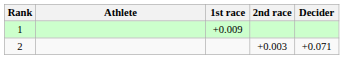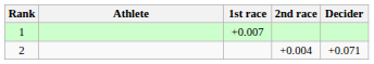 <table class=wikitable style="text-align:center">
 <tr>
 <th width=40>Rank</th>
 <th width=250>Athlete</th>
 <th width=60>1st race</th>
 <th width=60>2nd race</th>
 <th width=60>Decider</th>
 </tr>
 <tr bgcolor="ccffcc">
 <td>1</td>
 <td align=left></td>
-<td>+0.009</td>
+<td>+0.007</td>
 <td></td>
 <td></td>
 </tr>
 <tr>
 <td>2</td>
 <td align=left></td>
 <td></td>
-<td>+0.003</td>
+<td>+0.004</td>
 <td>+0.071</td>
 </tr>
 </table>
